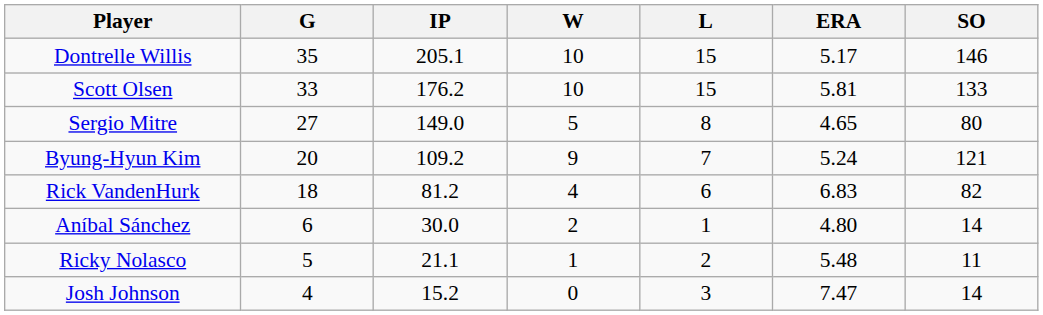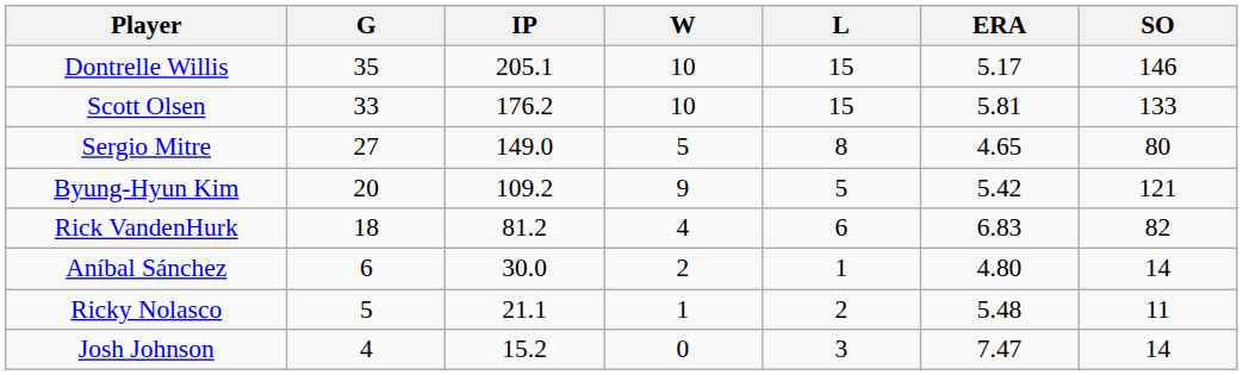 <table class="wikitable sortable">
 <tr>
 <th bgcolor="#DDDDFF" width="16%">Player</th>
 <th bgcolor="#DDDDFF" width="9%">G</th>
 <th bgcolor="#DDDDFF" width="9%">IP</th>
 <th bgcolor="#DDDDFF" width="9%">W</th>
 <th bgcolor="#DDDDFF" width="9%">L</th>
 <th bgcolor="#DDDDFF" width="9%">ERA</th>
 <th bgcolor="#DDDDFF" width="9%">SO</th>
 </tr>
 <tr align=center>
 <td><a href='#'>Dontrelle Willis</a></td>
 <td>35</td>
 <td>205.1</td>
 <td>10</td>
 <td>15</td>
 <td>5.17</td>
 <td>146</td>
 </tr>
 <tr align=center>
 <td><a href='#'>Scott Olsen</a></td>
 <td>33</td>
 <td>176.2</td>
 <td>10</td>
 <td>15</td>
 <td>5.81</td>
 <td>133</td>
 </tr>
 <tr align=center>
 <td><a href='#'>Sergio Mitre</a></td>
 <td>27</td>
 <td>149.0</td>
 <td>5</td>
 <td>8</td>
 <td>4.65</td>
 <td>80</td>
 </tr>
 <tr align=center>
 <td><a href='#'>Byung-Hyun Kim</a></td>
 <td>20</td>
 <td>109.2</td>
 <td>9</td>
-<td>7</td>
-<td>5.24</td>
+<td>5</td>
+<td>5.42</td>
 <td>121</td>
 </tr>
 <tr align=center>
 <td><a href='#'>Rick VandenHurk</a></td>
 <td>18</td>
 <td>81.2</td>
 <td>4</td>
 <td>6</td>
 <td>6.83</td>
 <td>82</td>
 </tr>
 <tr align=center>
 <td><a href='#'>Aníbal Sánchez</a></td>
 <td>6</td>
 <td>30.0</td>
 <td>2</td>
 <td>1</td>
 <td>4.80</td>
 <td>14</td>
 </tr>
 <tr align=center>
 <td><a href='#'>Ricky Nolasco</a></td>
 <td>5</td>
 <td>21.1</td>
 <td>1</td>
 <td>2</td>
 <td>5.48</td>
 <td>11</td>
 </tr>
 <tr align=center>
 <td><a href='#'>Josh Johnson</a></td>
 <td>4</td>
 <td>15.2</td>
 <td>0</td>
 <td>3</td>
 <td>7.47</td>
 <td>14</td>
 </tr>
 </table>
